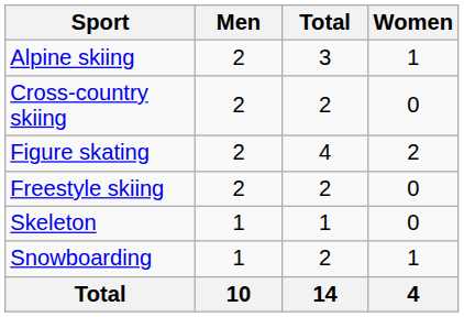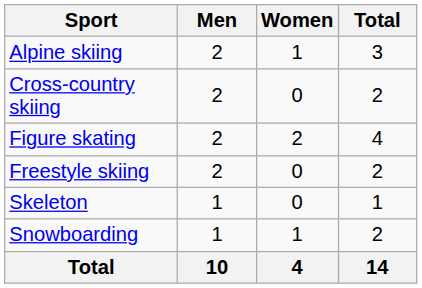 <table class="wikitable sortable" style="text-align:center;">
 <tr>
 <th width=130>Sport</th>
 <th width=55>Men</th>
+<th width=55>Women</th>
 <th width=55>Total</th>
-<th width=55>Women</th>
 </tr>
 <tr>
 <td align=left><a href='#'>Alpine skiing</a></td>
 <td>2</td>
+<td>1</td>
 <td>3</td>
-<td>1</td>
 </tr>
 <tr>
 <td align=left><a href='#'>Cross-country skiing</a></td>
 <td>2</td>
+<td>0</td>
 <td>2</td>
-<td>0</td>
 </tr>
 <tr>
 <td align=left><a href='#'>Figure skating</a></td>
 <td>2</td>
+<td>2</td>
 <td>4</td>
-<td>2</td>
 </tr>
 <tr>
 <td align=left><a href='#'>Freestyle skiing</a></td>
 <td>2</td>
+<td>0</td>
 <td>2</td>
-<td>0</td>
 </tr>
 <tr>
 <td align=left><a href='#'>Skeleton</a></td>
 <td>1</td>
+<td>0</td>
 <td>1</td>
-<td>0</td>
 </tr>
 <tr>
 <td align=left><a href='#'>Snowboarding</a></td>
 <td>1</td>
+<td>1</td>
 <td>2</td>
-<td>1</td>
 </tr>
 <tr>
 <th>Total</th>
 <th>10</th>
+<th>4</th>
 <th>14</th>
-<th>4</th>
 </tr>
 </table>
